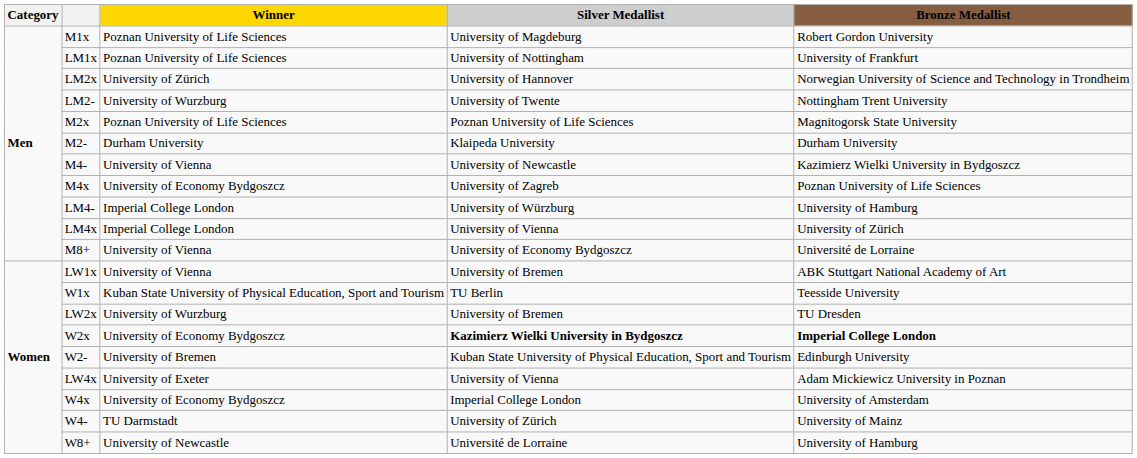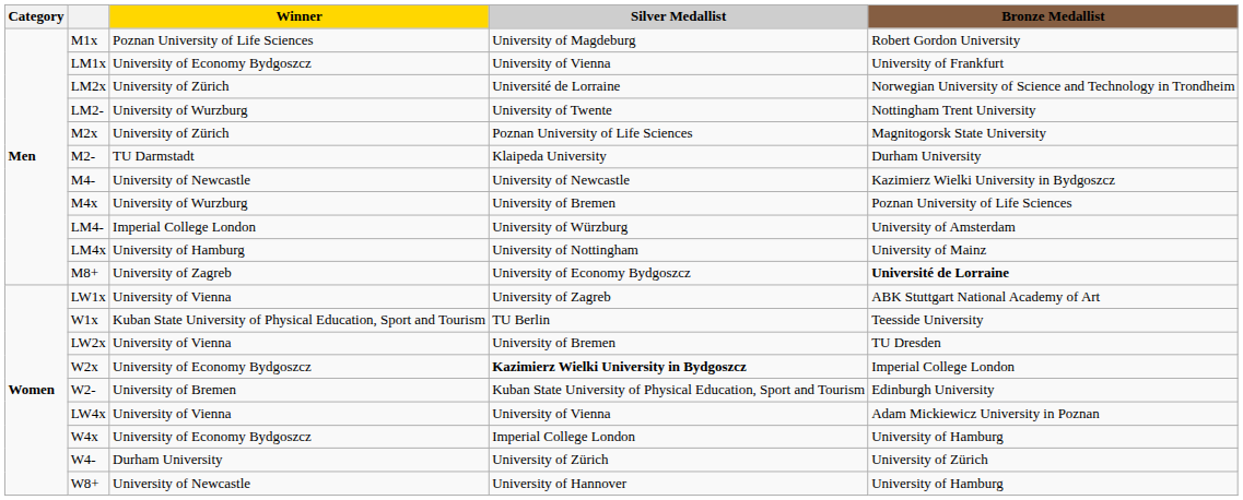 <table class=wikitable style="font-size:90%;">
 <tr>
 <th>Category</th>
 <th></th>
 <th style="background:#FFD700;">Winner</th>
 <th style="background:#CECECE;">Silver Medallist</th>
 <th style="background:#855E42;">Bronze Medallist</th>
 </tr>
 <tr>
 <td rowspan=11><strong>Men</strong></td>
 <td>M1x</td>
 <td>Poznan University of Life Sciences <br> </td>
 <td>University of Magdeburg<br> </td>
 <td>Robert Gordon University<br> </td>
 </tr>
 <tr>
 <td>LM1x</td>
-<td>Poznan University of Life Sciences<br> </td>
-<td>University of Nottingham<br> </td>
+<td>University of Economy Bydgoszcz<br> </td>
+<td>University of Vienna<br> </td>
 <td>University of Frankfurt<br> </td>
 </tr>
 <tr>
 <td>LM2x</td>
 <td>University of Zürich<br> </td>
-<td>University of Hannover<br> </td>
+<td>Université de Lorraine<br> </td>
 <td>Norwegian University of Science and Technology in Trondheim<br> </td>
 </tr>
 <tr>
 <td>LM2-</td>
 <td>University of Wurzburg <br> </td>
 <td>University of Twente <br> </td>
 <td>Nottingham Trent University<br> </td>
 </tr>
 <tr>
 <td>M2x</td>
-<td>Poznan University of Life Sciences<br> </td>
+<td>University of Zürich<br> </td>
 <td>Poznan University of Life Sciences<br> </td>
 <td>Magnitogorsk State University<br> </td>
 </tr>
 <tr>
 <td>M2-</td>
-<td>Durham University <br> </td>
+<td>TU Darmstadt<br> </td>
 <td>Klaipeda University<br> </td>
 <td>Durham University<br> </td>
 </tr>
 <tr>
 <td>M4-</td>
-<td>University of Vienna<br> </td>
+<td>University of Newcastle<br> </td>
 <td>University of Newcastle<br> </td>
 <td>Kazimierz Wielki University in Bydgoszcz<br> </td>
 </tr>
 <tr>
 <td>M4x</td>
-<td>University of Economy Bydgoszcz <br> </td>
-<td>University of Zagreb<br> </td>
+<td>University of Wurzburg <br> </td>
+<td>University of Bremen<br> </td>
 <td>Poznan University of Life Sciences <br> </td>
 </tr>
 <tr>
 <td>LM4-</td>
 <td>Imperial College London<br> </td>
 <td>University of Würzburg <br> </td>
-<td>University of Hamburg <br> </td>
+<td>University of Amsterdam<br> </td>
 </tr>
 <tr>
 <td>LM4x</td>
-<td>Imperial College London<br> </td>
-<td>University of Vienna<br> </td>
-<td>University of Zürich<br> </td>
+<td>University of Hamburg<br> </td>
+<td>University of Nottingham<br> </td>
+<td>University of Mainz<br> </td>
 </tr>
 <tr>
 <td>M8+</td>
-<td>University of Vienna <br> </td>
+<td>University of Zagreb <br> </td>
 <td>University of Economy Bydgoszcz <br> </td>
-<td>Université de Lorraine <br></td>
+<td><strong>Université de Lorraine <br></strong></td>
 </tr>
 <tr>
 <td rowspan=9><strong>Women</strong></td>
 <td>LW1x</td>
 <td>University of Vienna <br> </td>
-<td>University of Bremen<br> </td>
+<td>University of Zagreb<br> </td>
 <td>ABK Stuttgart National Academy of Art<br> </td>
 </tr>
 <tr>
 <td>W1x</td>
 <td>Kuban State University of Physical Education, Sport and Tourism  <br> </td>
 <td>TU Berlin  <br> </td>
 <td>Teesside University<br> </td>
 </tr>
 <tr>
 <td>LW2x</td>
-<td>University of Wurzburg <br> </td>
+<td>University of Vienna<br> </td>
 <td>University of Bremen <br> </td>
 <td>TU Dresden <br> </td>
 </tr>
 <tr>
 <td>W2x</td>
 <td>University of Economy Bydgoszcz <br> </td>
 <td><strong>Kazimierz Wielki University in Bydgoszcz<br> </strong></td>
-<td><strong>Imperial College London<br> </strong></td>
+<td>Imperial College London<br> </td>
 </tr>
 <tr>
 <td>W2-</td>
 <td>University of Bremen<br> </td>
 <td>Kuban State University of Physical Education, Sport and Tourism<br> </td>
 <td>Edinburgh University<br> </td>
 </tr>
 <tr>
 <td>LW4x</td>
-<td>University of Exeter<br> </td>
+<td>University of Vienna<br> </td>
 <td>University of Vienna<br> </td>
 <td>Adam Mickiewicz University in Poznan <br> </td>
 </tr>
 <tr>
 <td>W4x</td>
 <td>University of Economy Bydgoszcz<br> </td>
 <td>Imperial College London <br> </td>
-<td>University of Amsterdam<br> </td>
+<td>University of Hamburg <br> </td>
 </tr>
 <tr>
 <td>W4-</td>
-<td>TU Darmstadt<br> </td>
+<td>Durham University <br> </td>
 <td>University of Zürich<br>  </td>
-<td>University of Mainz<br> </td>
+<td>University of Zürich<br> </td>
 </tr>
 <tr>
 <td>W8+</td>
 <td>University of Newcastle<br> </td>
-<td>Université de Lorraine<br> </td>
+<td>University of Hannover<br> </td>
 <td>University of Hamburg<br>  </td>
 </tr>
 </table>
